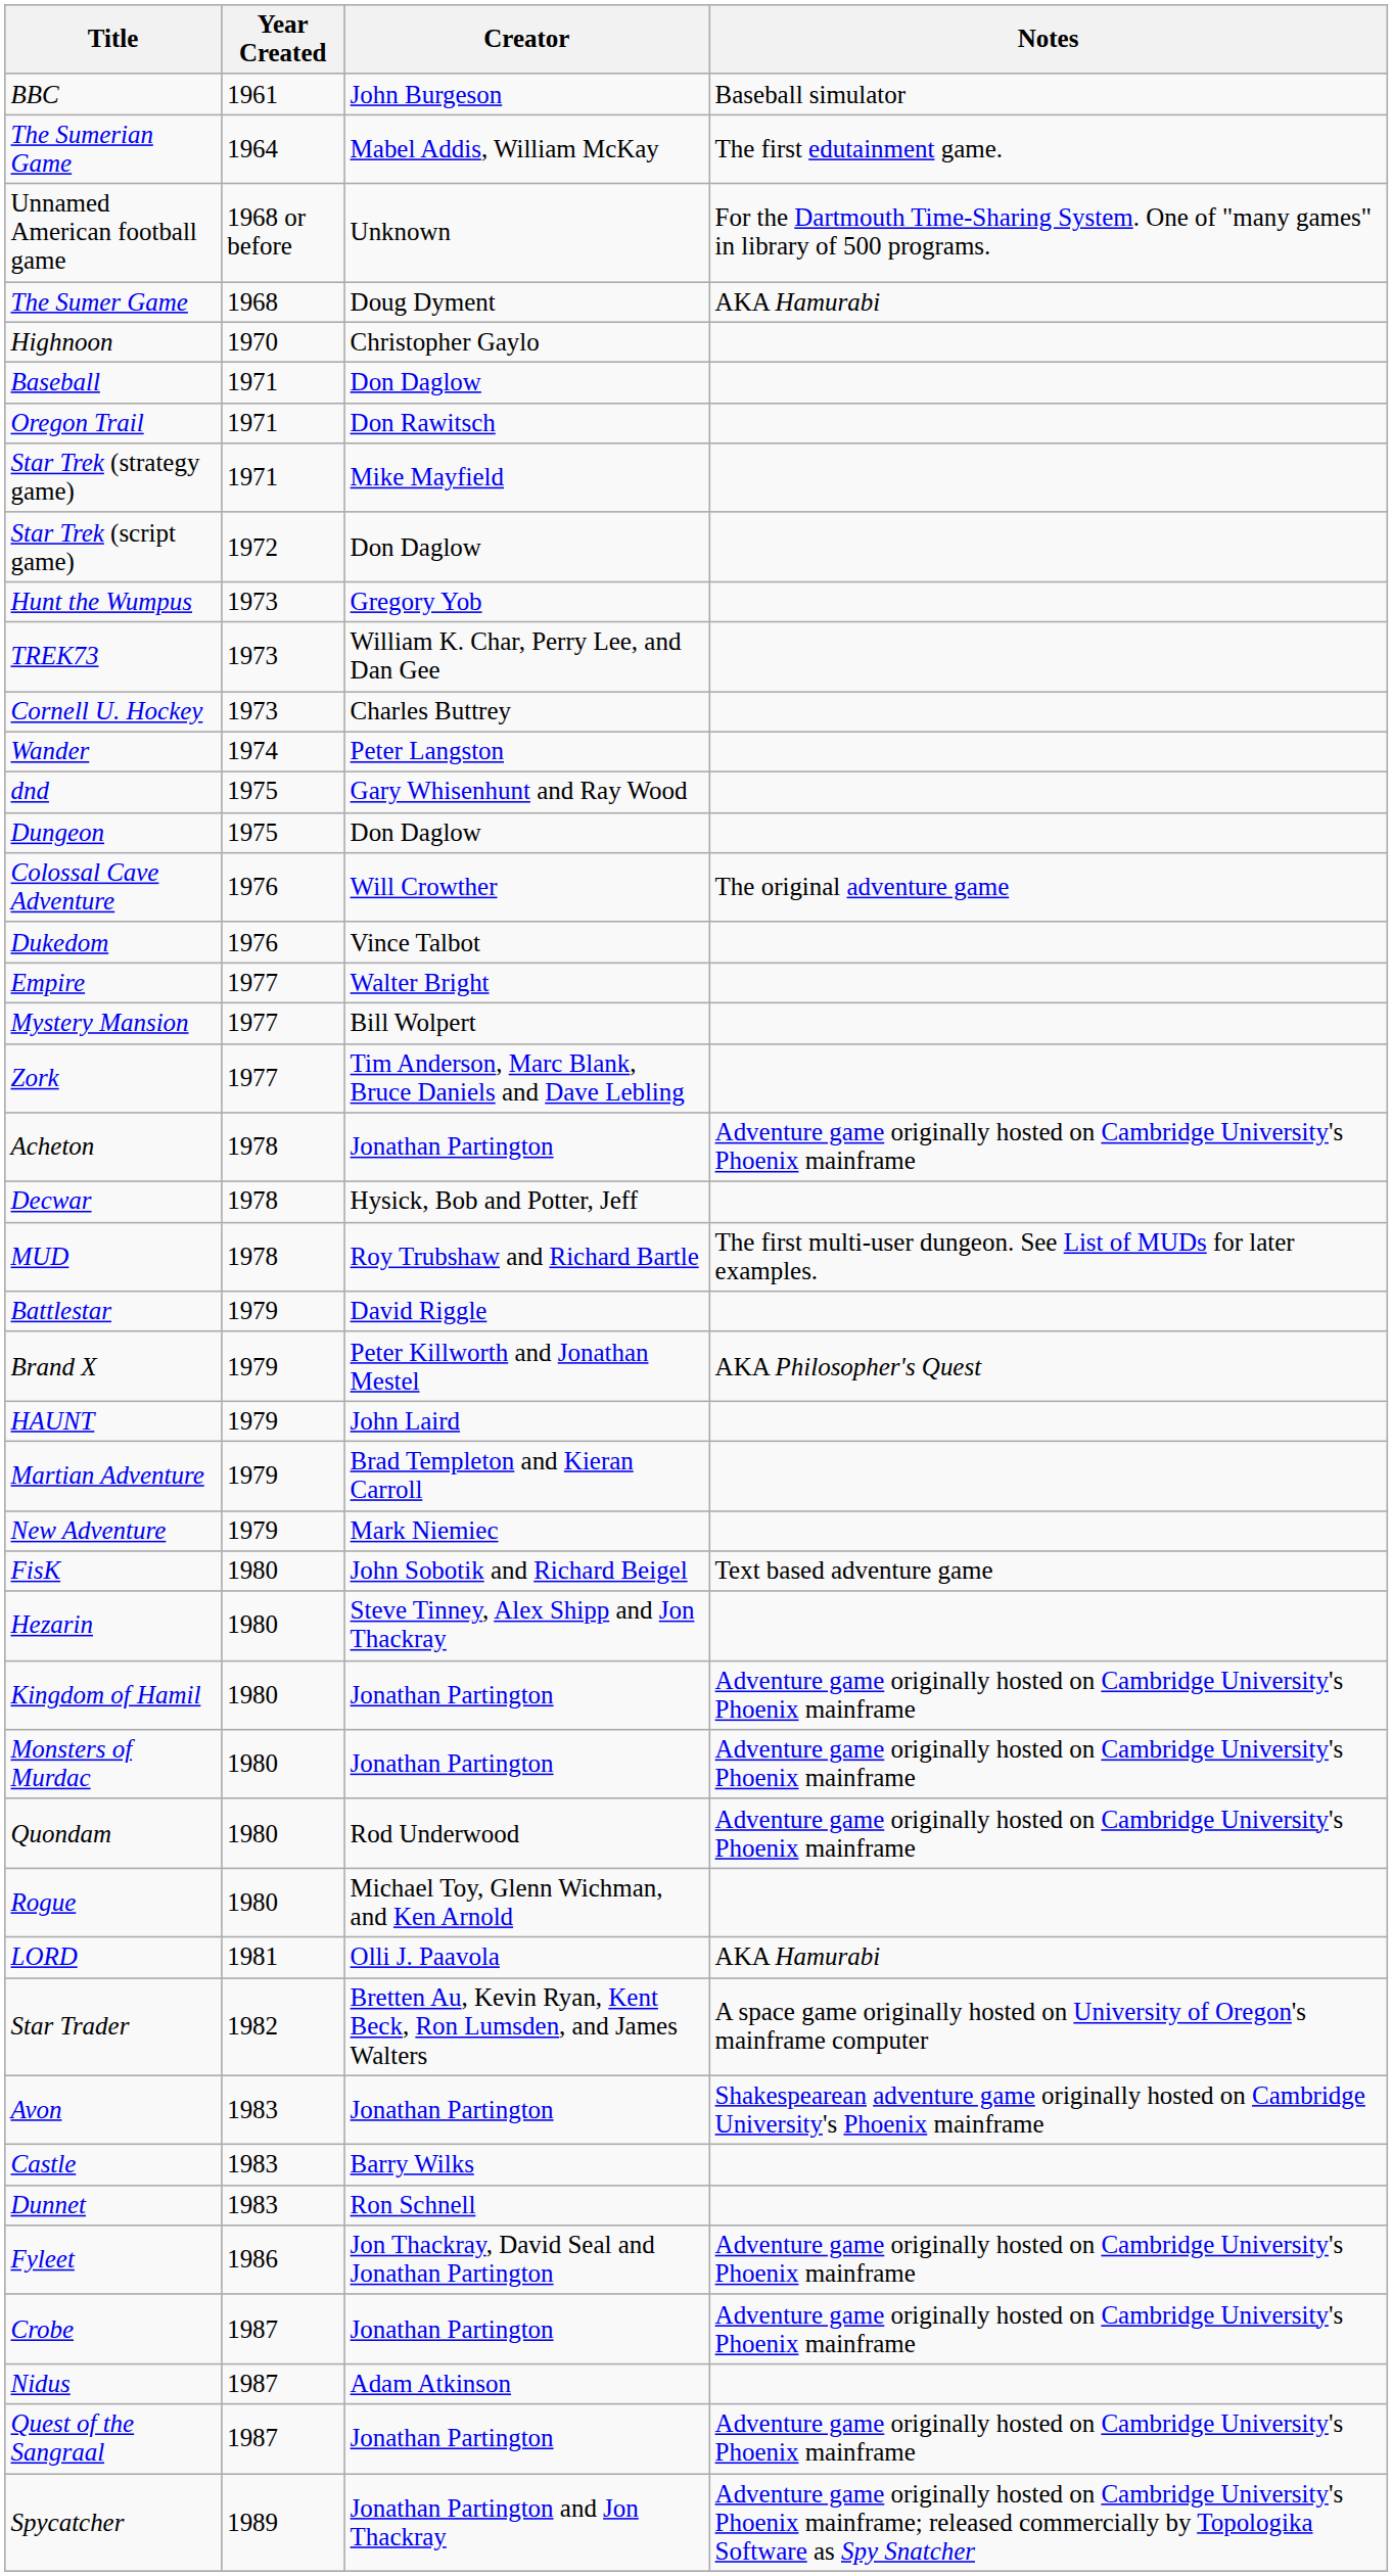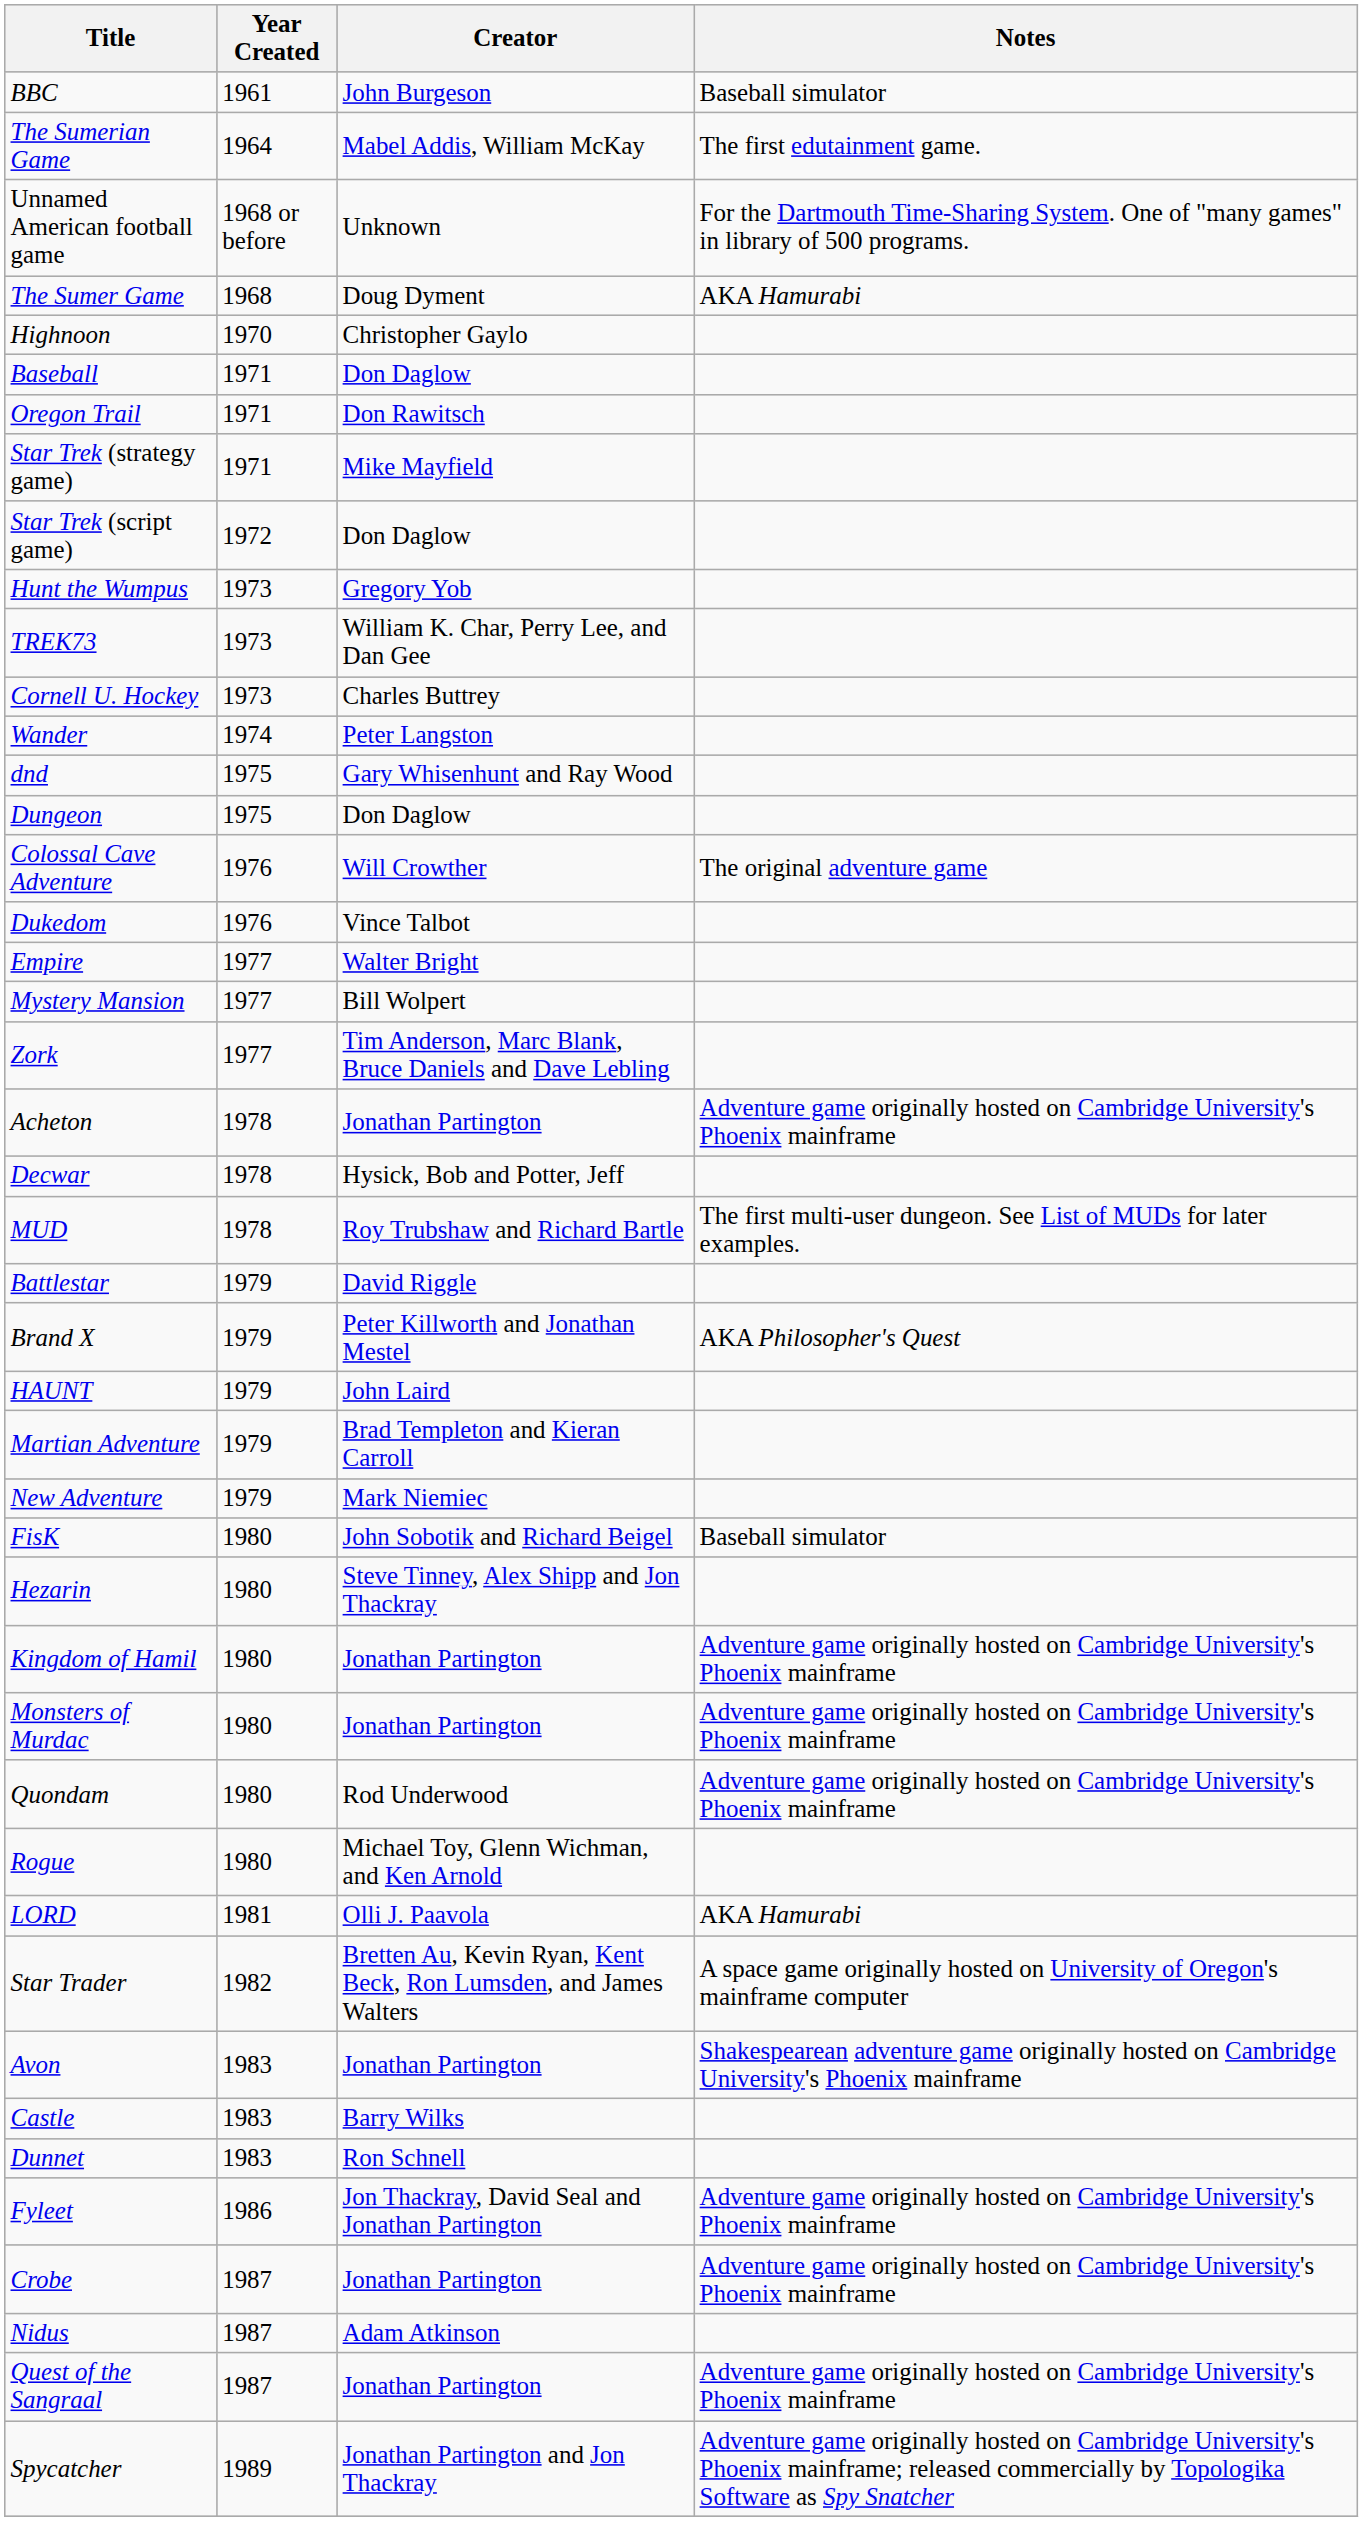 <table class="wikitable sortable">
 <tr>
 <th>Title</th>
 <th>Year Created</th>
 <th>Creator</th>
 <th>Notes</th>
 </tr>
 <tr>
 <td><em>BBC</em></td>
 <td>1961</td>
 <td><a href='#'>John Burgeson</a></td>
 <td>Baseball simulator</td>
 </tr>
 <tr>
 <td><em><a href='#'>The Sumerian Game</a></em></td>
 <td>1964</td>
 <td><a href='#'>Mabel Addis</a>, William McKay</td>
 <td>The first <a href='#'>edutainment</a> game.</td>
 </tr>
 <tr>
 <td>Unnamed American football game</td>
 <td>1968 or before</td>
 <td>Unknown</td>
 <td>For the <a href='#'>Dartmouth Time-Sharing System</a>. One of "many games" in library of 500 programs.</td>
 </tr>
 <tr>
 <td><em><a href='#'>The Sumer Game</a></em></td>
 <td>1968</td>
 <td>Doug Dyment</td>
 <td>AKA <em>Hamurabi</em></td>
 </tr>
 <tr>
 <td><em>Highnoon</em></td>
 <td>1970</td>
 <td>Christopher Gaylo</td>
 <td></td>
 </tr>
 <tr>
 <td><em><a href='#'>Baseball</a></em></td>
 <td>1971</td>
 <td><a href='#'>Don Daglow</a></td>
 <td></td>
 </tr>
 <tr>
 <td><em><a href='#'>Oregon Trail</a></em></td>
 <td>1971</td>
 <td><a href='#'>Don Rawitsch</a></td>
 <td></td>
 </tr>
 <tr>
 <td><em><a href='#'>Star Trek</a></em> (strategy game)</td>
 <td>1971</td>
 <td><a href='#'>Mike Mayfield</a></td>
 <td></td>
 </tr>
 <tr>
 <td><em><a href='#'>Star Trek</a></em> (script game)</td>
 <td>1972</td>
 <td>Don Daglow</td>
 <td></td>
 </tr>
 <tr>
 <td><em><a href='#'>Hunt the Wumpus</a></em></td>
 <td>1973</td>
 <td><a href='#'>Gregory Yob</a></td>
 <td></td>
 </tr>
 <tr>
 <td><em><a href='#'>TREK73</a></em></td>
 <td>1973</td>
 <td>William K. Char, Perry Lee, and Dan Gee</td>
 <td></td>
 </tr>
 <tr>
 <td><em><a href='#'>Cornell U. Hockey</a></em></td>
 <td>1973</td>
 <td>Charles Buttrey</td>
 <td></td>
 </tr>
 <tr>
 <td><em><a href='#'>Wander</a></em></td>
 <td>1974</td>
 <td><a href='#'>Peter Langston</a></td>
 <td></td>
 </tr>
 <tr>
 <td><em><a href='#'>dnd</a></em></td>
 <td>1975</td>
 <td><a href='#'>Gary Whisenhunt</a> and Ray Wood</td>
 <td></td>
 </tr>
 <tr>
 <td><em><a href='#'>Dungeon</a></em></td>
 <td>1975</td>
 <td>Don Daglow</td>
 <td></td>
 </tr>
 <tr>
 <td><em><a href='#'>Colossal Cave Adventure</a></em></td>
 <td>1976</td>
 <td><a href='#'>Will Crowther</a></td>
 <td>The original <a href='#'>adventure game</a></td>
 </tr>
 <tr>
 <td><em><a href='#'>Dukedom</a></em></td>
 <td>1976</td>
 <td>Vince Talbot</td>
 <td></td>
 </tr>
 <tr>
 <td><em><a href='#'>Empire</a></em></td>
 <td>1977</td>
 <td><a href='#'>Walter Bright</a></td>
 <td></td>
 </tr>
 <tr>
 <td><em><a href='#'>Mystery Mansion</a></em></td>
 <td>1977</td>
 <td>Bill Wolpert</td>
 <td></td>
 </tr>
 <tr>
 <td><em><a href='#'>Zork</a></em></td>
 <td>1977</td>
 <td><a href='#'>Tim Anderson</a>, <a href='#'>Marc Blank</a>, <a href='#'>Bruce Daniels</a> and <a href='#'>Dave Lebling</a></td>
 <td></td>
 </tr>
 <tr>
 <td><em>Acheton</em></td>
 <td>1978</td>
 <td><a href='#'>Jonathan Partington</a></td>
 <td><a href='#'>Adventure game</a> originally hosted on <a href='#'>Cambridge University</a>'s <a href='#'>Phoenix</a> mainframe</td>
 </tr>
 <tr>
 <td><em><a href='#'>Decwar</a></em></td>
 <td>1978</td>
 <td>Hysick, Bob and Potter, Jeff</td>
 <td></td>
 </tr>
 <tr>
 <td><em><a href='#'>MUD</a></em></td>
 <td>1978</td>
 <td><a href='#'>Roy Trubshaw</a> and <a href='#'>Richard Bartle</a></td>
 <td>The first multi-user dungeon. See <a href='#'>List of MUDs</a> for later examples.</td>
 </tr>
 <tr>
 <td><em><a href='#'>Battlestar</a></em></td>
 <td>1979</td>
 <td><a href='#'>David Riggle</a></td>
 <td></td>
 </tr>
 <tr>
 <td><em>Brand X</em></td>
 <td>1979</td>
 <td><a href='#'>Peter Killworth</a> and <a href='#'>Jonathan Mestel</a></td>
 <td>AKA <em>Philosopher's Quest</em></td>
 </tr>
 <tr>
 <td><em><a href='#'>HAUNT</a></em></td>
 <td>1979</td>
 <td><a href='#'>John Laird</a></td>
 <td></td>
 </tr>
 <tr>
 <td><em><a href='#'>Martian Adventure</a></em></td>
 <td>1979</td>
 <td><a href='#'>Brad Templeton</a> and <a href='#'>Kieran Carroll</a></td>
 <td></td>
 </tr>
 <tr>
 <td><em><a href='#'>New Adventure</a></em></td>
 <td>1979</td>
 <td><a href='#'>Mark Niemiec</a></td>
 <td></td>
 </tr>
 <tr>
 <td><em><a href='#'>FisK</a></em></td>
 <td>1980</td>
 <td><a href='#'>John Sobotik</a> and <a href='#'>Richard Beigel</a></td>
-<td>Text based adventure game</td>
+<td>Baseball simulator</td>
 </tr>
 <tr>
 <td><em><a href='#'>Hezarin</a></em></td>
 <td>1980</td>
 <td><a href='#'>Steve Tinney</a>, <a href='#'>Alex Shipp</a> and <a href='#'>Jon Thackray</a></td>
 <td></td>
 </tr>
 <tr>
 <td><em><a href='#'>Kingdom of Hamil</a></em></td>
 <td>1980</td>
 <td><a href='#'>Jonathan Partington</a></td>
 <td><a href='#'>Adventure game</a> originally hosted on <a href='#'>Cambridge University</a>'s <a href='#'>Phoenix</a> mainframe</td>
 </tr>
 <tr>
 <td><em><a href='#'>Monsters of Murdac</a></em></td>
 <td>1980</td>
 <td><a href='#'>Jonathan Partington</a></td>
 <td><a href='#'>Adventure game</a> originally hosted on <a href='#'>Cambridge University</a>'s <a href='#'>Phoenix</a> mainframe</td>
 </tr>
 <tr>
 <td><em>Quondam</em></td>
 <td>1980</td>
 <td>Rod Underwood</td>
 <td><a href='#'>Adventure game</a> originally hosted on <a href='#'>Cambridge University</a>'s <a href='#'>Phoenix</a> mainframe</td>
 </tr>
 <tr>
 <td><em><a href='#'>Rogue</a></em></td>
 <td>1980</td>
 <td>Michael Toy, Glenn Wichman, and <a href='#'>Ken Arnold</a></td>
 <td></td>
 </tr>
 <tr>
 <td><em><a href='#'>LORD</a></em></td>
 <td>1981</td>
 <td><a href='#'>Olli J. Paavola</a></td>
 <td>AKA <em>Hamurabi</em></td>
 </tr>
 <tr>
 <td><em>Star Trader</em></td>
 <td>1982</td>
 <td><a href='#'>Bretten Au</a>, Kevin Ryan, <a href='#'>Kent Beck</a>, <a href='#'>Ron Lumsden</a>, and James Walters</td>
 <td>A space game originally hosted on <a href='#'>University of Oregon</a>'s mainframe computer</td>
 </tr>
 <tr>
 <td><em><a href='#'>Avon</a></em></td>
 <td>1983</td>
 <td><a href='#'>Jonathan Partington</a></td>
 <td><a href='#'>Shakespearean</a> <a href='#'>adventure game</a> originally hosted on <a href='#'>Cambridge University</a>'s <a href='#'>Phoenix</a> mainframe</td>
 </tr>
 <tr>
 <td><em><a href='#'>Castle</a></em></td>
 <td>1983</td>
 <td><a href='#'>Barry Wilks</a></td>
 <td></td>
 </tr>
 <tr>
 <td><em><a href='#'>Dunnet</a></em></td>
 <td>1983</td>
 <td><a href='#'>Ron Schnell</a></td>
 <td></td>
 </tr>
 <tr>
 <td><em><a href='#'>Fyleet</a></em></td>
 <td>1986</td>
 <td><a href='#'>Jon Thackray</a>, David Seal and <a href='#'>Jonathan Partington</a></td>
 <td><a href='#'>Adventure game</a> originally hosted on <a href='#'>Cambridge University</a>'s <a href='#'>Phoenix</a> mainframe</td>
 </tr>
 <tr>
 <td><em><a href='#'>Crobe</a></em></td>
 <td>1987</td>
 <td><a href='#'>Jonathan Partington</a></td>
 <td><a href='#'>Adventure game</a> originally hosted on <a href='#'>Cambridge University</a>'s <a href='#'>Phoenix</a> mainframe</td>
 </tr>
 <tr>
 <td><em><a href='#'>Nidus</a></em></td>
 <td>1987</td>
 <td><a href='#'>Adam Atkinson</a></td>
 <td></td>
 </tr>
 <tr>
 <td><em><a href='#'>Quest of the Sangraal</a></em></td>
 <td>1987</td>
 <td><a href='#'>Jonathan Partington</a></td>
 <td><a href='#'>Adventure game</a> originally hosted on <a href='#'>Cambridge University</a>'s <a href='#'>Phoenix</a> mainframe</td>
 </tr>
 <tr>
 <td><em>Spycatcher</em></td>
 <td>1989</td>
 <td><a href='#'>Jonathan Partington</a> and <a href='#'>Jon Thackray</a></td>
 <td><a href='#'>Adventure game</a> originally hosted on <a href='#'>Cambridge University</a>'s <a href='#'>Phoenix</a> mainframe; released commercially by <a href='#'>Topologika Software</a> as <em><a href='#'>Spy Snatcher</a></em></td>
 </tr>
 <tr>
 </tr>
 </table>
